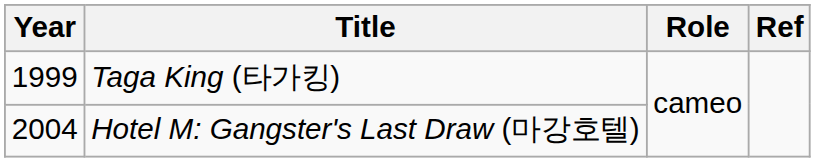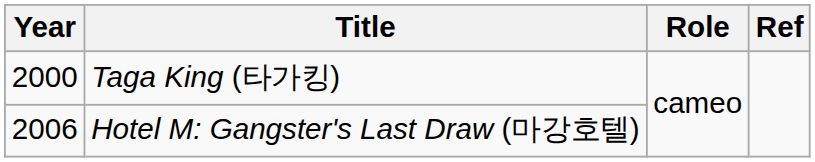 <table class="wikitable">
 <tr>
 <th>Year</th>
 <th>Title</th>
 <th>Role</th>
 <th>Ref</th>
 </tr>
 <tr>
-<td>1999</td>
+<td>2000</td>
 <td><em>Taga King</em> (타가킹)</td>
 <td rowspan="2">cameo</td>
 <td rowspan="2"></td>
 </tr>
 <tr>
-<td>2004</td>
+<td>2006</td>
 <td><em>Hotel M: Gangster's Last Draw</em> (마강호텔)</td>
 </tr>
 </table>
